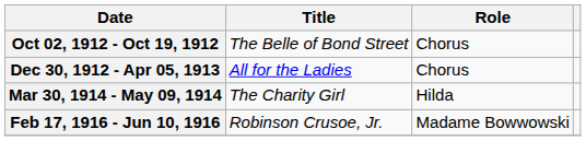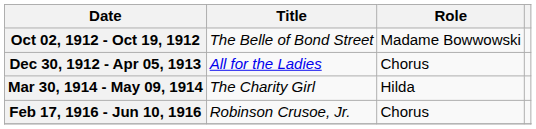 <table class="wikitable plainrowheaders">
 <tr>
 <th scope="col">Date</th>
 <th scope="col">Title</th>
 <th scope="col">Role</th>
 <th scope="col" class="unsortable"></th>
 </tr>
 <tr>
 <th scope="row">Oct 02, 1912 - Oct 19, 1912</th>
 <td><em>The Belle of Bond Street</em></td>
-<td>Chorus</td>
+<td>Madame Bowwowski</td>
 <td align="center"></td>
 </tr>
 <tr>
 <th scope="row">Dec 30, 1912 - Apr 05, 1913</th>
 <td><em><a href='#'>All for the Ladies</a></em></td>
 <td>Chorus</td>
 <td align="center"></td>
 </tr>
 <tr>
 <th scope="row">Mar 30, 1914 - May 09, 1914</th>
 <td><em>The Charity Girl</em></td>
 <td>Hilda</td>
 <td align="center"></td>
 </tr>
 <tr>
 <th scope="row">Feb 17, 1916 - Jun 10, 1916</th>
 <td><em>Robinson Crusoe, Jr.</em></td>
-<td>Madame Bowwowski</td>
+<td>Chorus</td>
 <td align="center"></td>
 </tr>
 <tr>
 </tr>
 <tr>
 </tr>
 </table>
